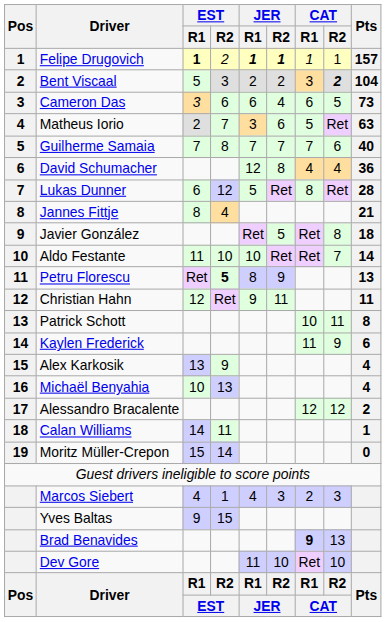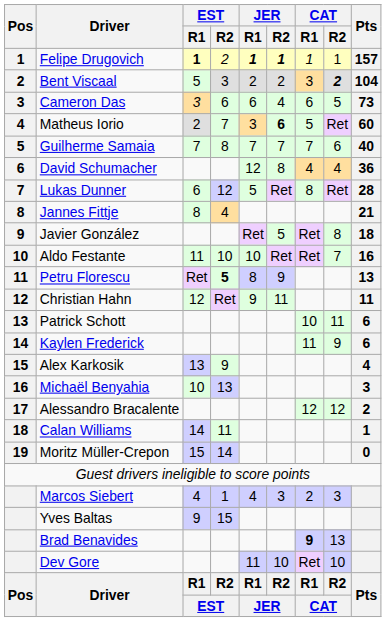 <table class="wikitable" style="font-size: 85%; text-align:center">
 <tr valign="top">
 <th rowspan="2" valign="middle">Pos</th>
 <th rowspan="2" valign="middle">Driver</th>
 <th colspan=2><a href='#'>EST</a><br></th>
 <th colspan=2><a href='#'>JER</a><br></th>
 <th colspan=2><a href='#'>CAT</a><br></th>
 <th rowspan="2" valign="middle">Pts</th>
 </tr>
 <tr>
 <th>R1</th>
 <th>R2</th>
 <th>R1</th>
 <th>R2</th>
 <th>R1</th>
 <th>R2</th>
 </tr>
 <tr>
 <th>1</th>
 <td align=left> <a href='#'>Felipe Drugovich</a></td>
 <td style="background:#FFFFBF;"><strong>1</strong></td>
 <td style="background:#FFFFBF;"><em>2</em></td>
 <td style="background:#FFFFBF;"><strong><em>1</em></strong></td>
 <td style="background:#FFFFBF;"><strong><em>1</em></strong></td>
 <td style="background:#FFFFBF;"><em>1</em></td>
 <td style="background:#FFFFBF;">1</td>
 <th>157</th>
 </tr>
 <tr>
 <th>2</th>
 <td align=left> <a href='#'>Bent Viscaal</a></td>
 <td style="background:#DFFFDF;">5</td>
 <td style="background:#DFDFDF;">3</td>
 <td style="background:#DFDFDF;">2</td>
 <td style="background:#DFDFDF;">2</td>
 <td style="background:#FFDF9F;">3</td>
 <td style="background:#DFDFDF;"><strong><em>2</em></strong></td>
 <th>104</th>
 </tr>
 <tr>
 <th>3</th>
 <td align=left> <a href='#'>Cameron Das</a></td>
 <td style="background:#FFDF9F;"><em>3</em></td>
 <td style="background:#DFFFDF;">6</td>
 <td style="background:#DFFFDF;">6</td>
 <td style="background:#DFFFDF;">4</td>
 <td style="background:#DFFFDF;">6</td>
 <td style="background:#DFFFDF;">5</td>
 <th>73</th>
 </tr>
 <tr>
 <th>4</th>
 <td align=left> Matheus Iorio</td>
 <td style="background:#DFDFDF;">2</td>
 <td style="background:#DFFFDF;">7</td>
 <td style="background:#FFDF9F;">3</td>
-<td style="background:#DFFFDF;">6</td>
+<td style="background:#DFFFDF;"><strong>6</strong></td>
 <td style="background:#DFFFDF;">5</td>
 <td style="background:#EFCFFF;">Ret</td>
-<th>63</th>
+<th>60</th>
 </tr>
 <tr>
 <th>5</th>
 <td align=left> <a href='#'>Guilherme Samaia</a></td>
 <td style="background:#DFFFDF;">7</td>
 <td style="background:#DFFFDF;">8</td>
 <td style="background:#DFFFDF;">7</td>
 <td style="background:#DFFFDF;">7</td>
 <td style="background:#DFFFDF;">7</td>
 <td style="background:#DFFFDF;">6</td>
 <th>40</th>
 </tr>
 <tr>
 <th>6</th>
 <td align=left> <a href='#'>David Schumacher</a></td>
 <td></td>
 <td></td>
 <td style="background:#DFFFDF;">12</td>
 <td style="background:#DFFFDF;">8</td>
 <td style="background:#FFDF9F;">4</td>
 <td style="background:#FFDF9F;">4</td>
 <th>36</th>
 </tr>
 <tr>
 <th>7</th>
 <td align=left> <a href='#'>Lukas Dunner</a></td>
 <td style="background:#DFFFDF;">6</td>
 <td style="background:#CFCFFF;">12</td>
 <td style="background:#DFFFDF;">5</td>
 <td style="background:#EFCFFF;">Ret</td>
 <td style="background:#DFFFDF;">8</td>
 <td style="background:#EFCFFF;">Ret</td>
 <th>28</th>
 </tr>
 <tr>
 <th>8</th>
 <td align=left> <a href='#'>Jannes Fittje</a></td>
 <td style="background:#DFFFDF;">8</td>
 <td style="background:#FFDF9F;">4</td>
 <td></td>
 <td></td>
 <td></td>
 <td></td>
 <th>21</th>
 </tr>
 <tr>
 <th>9</th>
 <td align=left> Javier González</td>
 <td></td>
 <td></td>
 <td style="background:#EFCFFF;">Ret</td>
 <td style="background:#DFFFDF;">5</td>
 <td style="background:#EFCFFF;">Ret</td>
 <td style="background:#DFFFDF;">8</td>
 <th>18</th>
 </tr>
 <tr>
 <th>10</th>
 <td align=left> Aldo Festante</td>
 <td style="background:#DFFFDF;">11</td>
 <td style="background:#DFFFDF;">10</td>
 <td style="background:#DFFFDF;">10</td>
 <td style="background:#EFCFFF;">Ret</td>
 <td style="background:#EFCFFF;">Ret</td>
 <td style="background:#DFFFDF;">7</td>
-<th>14</th>
+<th>16</th>
 </tr>
 <tr>
 <th>11</th>
 <td align=left> <a href='#'>Petru Florescu</a></td>
 <td style="background:#EFCFFF;">Ret</td>
 <td style="background:#DFFFDF;"><strong>5</strong></td>
 <td style="background:#CFCFFF;">8</td>
 <td style="background:#CFCFFF;">9</td>
 <td></td>
 <td></td>
 <th>13</th>
 </tr>
 <tr>
 <th>12</th>
 <td align=left> Christian Hahn</td>
 <td style="background:#DFFFDF;">12</td>
 <td style="background:#EFCFFF;">Ret</td>
 <td style="background:#DFFFDF;">9</td>
 <td style="background:#DFFFDF;">11</td>
 <td></td>
 <td></td>
 <th>11</th>
 </tr>
 <tr>
 <th>13</th>
 <td align=left> Patrick Schott</td>
 <td></td>
 <td></td>
 <td></td>
 <td></td>
 <td style="background:#DFFFDF;">10</td>
 <td style="background:#DFFFDF;">11</td>
-<th>8</th>
+<th>6</th>
 </tr>
 <tr>
 <th>14</th>
 <td align=left> <a href='#'>Kaylen Frederick</a></td>
 <td></td>
 <td></td>
 <td></td>
 <td></td>
 <td style="background:#DFFFDF;">11</td>
 <td style="background:#DFFFDF;">9</td>
 <th>6</th>
 </tr>
 <tr>
 <th>15</th>
 <td align=left> Alex Karkosik</td>
 <td style="background:#CFCFFF;">13</td>
 <td style="background:#DFFFDF;">9</td>
 <td></td>
 <td></td>
 <td></td>
 <td></td>
 <th>4</th>
 </tr>
 <tr>
 <th>16</th>
 <td align=left> <a href='#'>Michaël Benyahia</a></td>
 <td style="background:#DFFFDF;">10</td>
 <td style="background:#CFCFFF;">13</td>
 <td></td>
 <td></td>
 <td></td>
 <td></td>
-<th>4</th>
+<th>3</th>
 </tr>
 <tr>
 <th>17</th>
 <td align=left nowrap> Alessandro Bracalente</td>
 <td></td>
 <td></td>
 <td></td>
 <td></td>
 <td style="background:#DFFFDF;">12</td>
 <td style="background:#DFFFDF;">12</td>
 <th>2</th>
 </tr>
 <tr>
 <th>18</th>
 <td align=left> <a href='#'>Calan Williams</a></td>
 <td style="background:#CFCFFF;">14</td>
 <td style="background:#DFFFDF;">11</td>
 <td></td>
 <td></td>
 <td></td>
 <td></td>
 <th>1</th>
 </tr>
 <tr>
 <th>19</th>
 <td align=left> Moritz Müller-Crepon</td>
 <td style="background:#CFCFFF;">15</td>
 <td style="background:#CFCFFF;">14</td>
 <td></td>
 <td></td>
 <td></td>
 <td></td>
 <th>0</th>
 </tr>
 <tr>
 <td colspan=9><em>Guest drivers ineligible to score points</em></td>
 </tr>
 <tr>
 <th></th>
 <td align=left> <a href='#'>Marcos Siebert</a></td>
 <td style="background:#CFCFFF;">4</td>
 <td style="background:#CFCFFF;">1</td>
 <td style="background:#CFCFFF;">4</td>
 <td style="background:#CFCFFF;">3</td>
 <td style="background:#CFCFFF;">2</td>
 <td style="background:#CFCFFF;">3</td>
 <th></th>
 </tr>
 <tr>
 <th></th>
 <td align=left> Yves Baltas</td>
 <td style="background:#CFCFFF;">9</td>
 <td style="background:#CFCFFF;">15</td>
 <td></td>
 <td></td>
 <td></td>
 <td></td>
 <th></th>
 </tr>
 <tr>
 <th></th>
 <td align=left> <a href='#'>Brad Benavides</a></td>
 <td></td>
 <td></td>
 <td></td>
 <td></td>
 <td style="background:#CFCFFF;"><strong>9</strong></td>
 <td style="background:#CFCFFF;">13</td>
 <th></th>
 </tr>
 <tr>
 <th></th>
 <td align=left> <a href='#'>Dev Gore</a></td>
 <td></td>
 <td></td>
 <td style="background:#CFCFFF;">11</td>
 <td style="background:#CFCFFF;">10</td>
 <td style="background:#EFCFFF;">Ret</td>
 <td style="background:#CFCFFF;">10</td>
 <th></th>
 </tr>
 <tr>
 <th rowspan="2">Pos</th>
 <th rowspan="2">Driver</th>
 <th>R1</th>
 <th>R2</th>
 <th>R1</th>
 <th>R2</th>
 <th>R1</th>
 <th>R2</th>
 <th rowspan="2">Pts</th>
 </tr>
 <tr>
 <th colspan="2"><a href='#'>EST</a><br></th>
 <th colspan="2"><a href='#'>JER</a><br></th>
 <th colspan="2"><a href='#'>CAT</a><br></th>
 </tr>
 </table>
